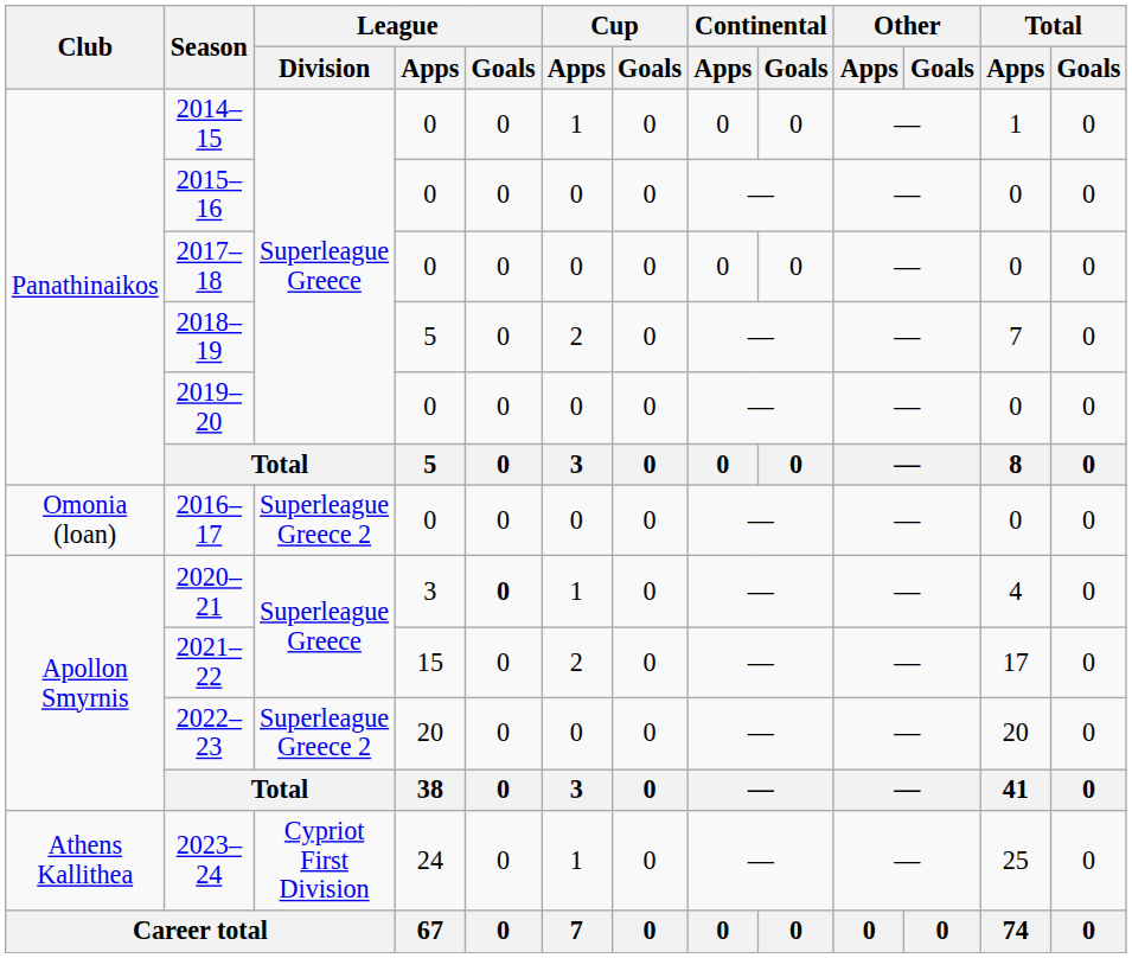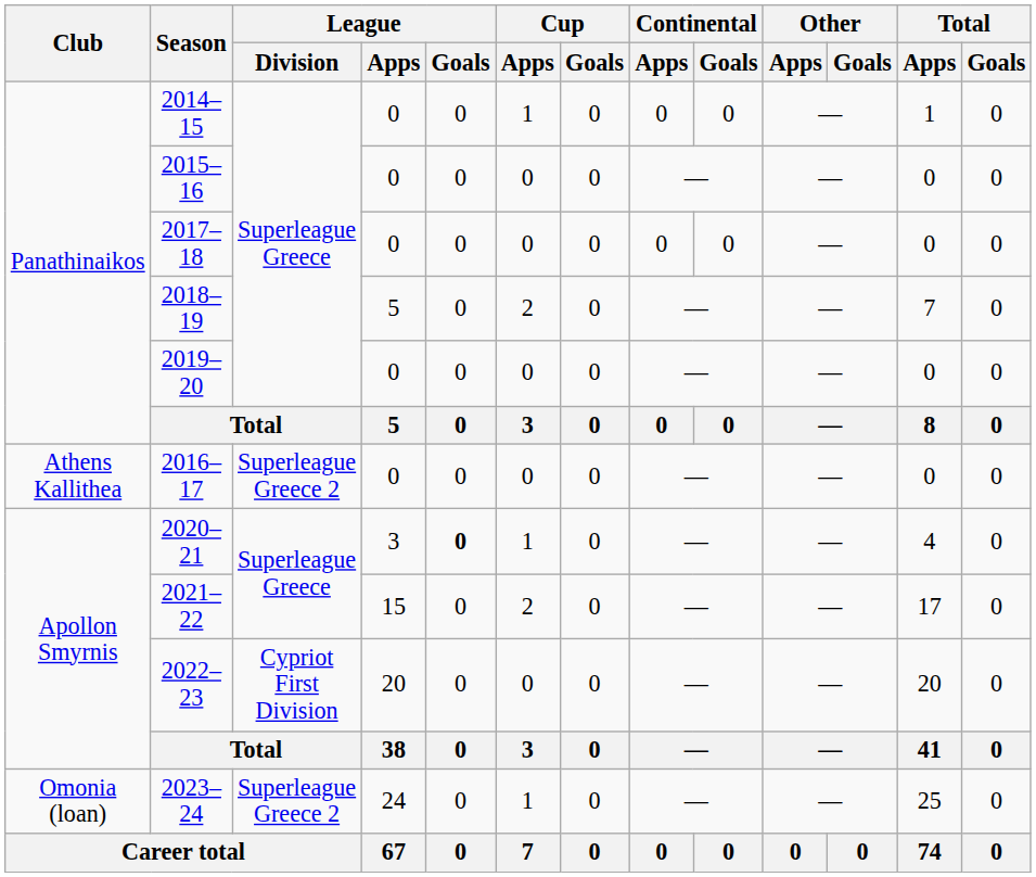 <table class="wikitable" style="text-align:center">
 <tr>
 <th rowspan=2>Club</th>
 <th rowspan=2>Season</th>
 <th colspan=3>League</th>
 <th colspan=2>Cup</th>
 <th colspan=2>Continental</th>
 <th colspan=2>Other</th>
 <th colspan=2>Total</th>
 </tr>
 <tr>
 <th>Division</th>
 <th>Apps</th>
 <th>Goals</th>
 <th>Apps</th>
 <th>Goals</th>
 <th>Apps</th>
 <th>Goals</th>
 <th>Apps</th>
 <th>Goals</th>
 <th>Apps</th>
 <th>Goals</th>
 </tr>
 <tr>
 <td rowspan="6"><a href='#'>Panathinaikos</a></td>
 <td><a href='#'>2014–15</a></td>
 <td rowspan="5"><a href='#'>Superleague Greece</a></td>
 <td>0</td>
 <td>0</td>
 <td>1</td>
 <td>0</td>
 <td>0</td>
 <td>0</td>
 <td colspan="2">—</td>
 <td>1</td>
 <td>0</td>
 </tr>
 <tr>
 <td><a href='#'>2015–16</a></td>
 <td>0</td>
 <td>0</td>
 <td>0</td>
 <td>0</td>
 <td colspan="2">—</td>
 <td colspan="2">—</td>
 <td>0</td>
 <td>0</td>
 </tr>
 <tr>
 <td><a href='#'>2017–18</a></td>
 <td>0</td>
 <td>0</td>
 <td>0</td>
 <td>0</td>
 <td>0</td>
 <td>0</td>
 <td colspan="2">—</td>
 <td>0</td>
 <td>0</td>
 </tr>
 <tr>
 <td><a href='#'>2018–19</a></td>
 <td>5</td>
 <td>0</td>
 <td>2</td>
 <td>0</td>
 <td colspan="2">—</td>
 <td colspan="2">—</td>
 <td>7</td>
 <td>0</td>
 </tr>
 <tr>
 <td><a href='#'>2019–20</a></td>
 <td>0</td>
 <td>0</td>
 <td>0</td>
 <td>0</td>
 <td colspan="2">—</td>
 <td colspan="2">—</td>
 <td>0</td>
 <td>0</td>
 </tr>
 <tr>
 <th colspan="2">Total</th>
 <th>5</th>
 <th>0</th>
 <th>3</th>
 <th>0</th>
 <th>0</th>
 <th>0</th>
 <th colspan="2">—</th>
 <th>8</th>
 <th>0</th>
 </tr>
 <tr>
-<td><a href='#'>Omonia</a> (loan)</td>
+<td><a href='#'>Athens Kallithea</a></td>
 <td><a href='#'>2016–17</a></td>
 <td><a href='#'>Superleague Greece 2</a></td>
 <td>0</td>
 <td>0</td>
 <td>0</td>
 <td>0</td>
 <td colspan="2">—</td>
 <td colspan="2">—</td>
 <td>0</td>
 <td>0</td>
 </tr>
 <tr>
 <td rowspan="4"><a href='#'>Apollon Smyrnis</a></td>
 <td><a href='#'>2020–21</a></td>
 <td rowspan="2"><a href='#'>Superleague Greece</a></td>
 <td>3</td>
 <td><strong>0</strong></td>
 <td>1</td>
 <td>0</td>
 <td colspan="2">—</td>
 <td colspan="2">—</td>
 <td>4</td>
 <td>0</td>
 </tr>
 <tr>
 <td><a href='#'>2021–22</a></td>
 <td>15</td>
 <td>0</td>
 <td>2</td>
 <td>0</td>
 <td colspan="2">—</td>
 <td colspan="2">—</td>
 <td>17</td>
 <td>0</td>
 </tr>
 <tr>
 <td><a href='#'>2022–23</a></td>
-<td><a href='#'>Superleague Greece 2</a></td>
+<td><a href='#'>Cypriot First Division</a></td>
 <td>20</td>
 <td>0</td>
 <td>0</td>
 <td>0</td>
 <td colspan="2">—</td>
 <td colspan="2">—</td>
 <td>20</td>
 <td>0</td>
 </tr>
 <tr>
 <th colspan="2">Total</th>
 <th>38</th>
 <th>0</th>
 <th>3</th>
 <th>0</th>
 <th colspan="2">—</th>
 <th colspan="2">—</th>
 <th>41</th>
 <th>0</th>
 </tr>
 <tr>
-<td><a href='#'>Athens Kallithea</a></td>
+<td><a href='#'>Omonia</a> (loan)</td>
 <td><a href='#'>2023–24</a></td>
-<td><a href='#'>Cypriot First Division</a></td>
+<td><a href='#'>Superleague Greece 2</a></td>
 <td>24</td>
 <td>0</td>
 <td>1</td>
 <td>0</td>
 <td colspan="2">—</td>
 <td colspan="2">—</td>
 <td>25</td>
 <td>0</td>
 </tr>
 <tr>
 <th colspan="3">Career total</th>
 <th>67</th>
 <th>0</th>
 <th>7</th>
 <th>0</th>
 <th>0</th>
 <th>0</th>
 <th>0</th>
 <th>0</th>
 <th>74</th>
 <th>0</th>
 </tr>
 </table>
